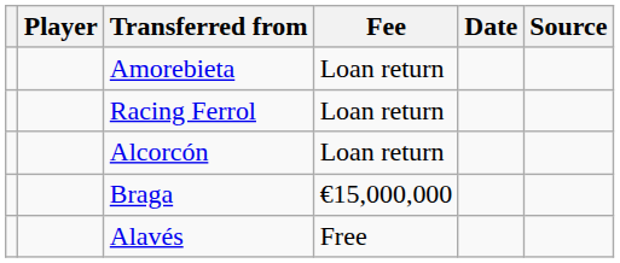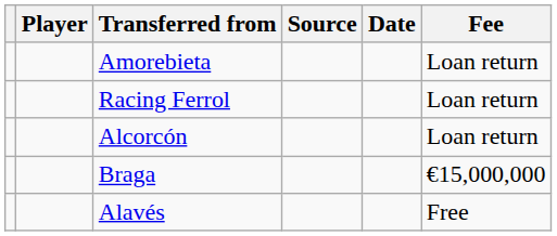 <table class="wikitable plainrowheaders sortable">
 <tr>
 <th></th>
 <th scope="col">Player</th>
 <th>Transferred from</th>
+<th scope="col">Source</th>
+<th scope="col">Date</th>
 <th style="width: 80px;">Fee</th>
-<th scope="col">Date</th>
-<th scope="col">Source</th>
 </tr>
 <tr>
 <td align="center"></td>
 <td></td>
 <td> <a href='#'>Amorebieta</a></td>
-<td>Loan return</td>
 <td></td>
 <td></td>
+<td>Loan return</td>
 </tr>
 <tr>
 <td align="center"></td>
 <td></td>
 <td> <a href='#'>Racing Ferrol</a></td>
-<td>Loan return</td>
 <td></td>
 <td></td>
+<td>Loan return</td>
 </tr>
 <tr>
 <td align="center"></td>
 <td></td>
 <td> <a href='#'>Alcorcón</a></td>
-<td>Loan return</td>
 <td></td>
 <td></td>
+<td>Loan return</td>
 </tr>
 <tr>
 <td align="center"></td>
 <td></td>
 <td> <a href='#'>Braga</a></td>
-<td>€15,000,000</td>
 <td></td>
 <td></td>
+<td>€15,000,000</td>
 </tr>
 <tr>
 <td align="center"></td>
 <td></td>
 <td> <a href='#'>Alavés</a></td>
-<td>Free</td>
 <td></td>
 <td></td>
+<td>Free</td>
 </tr>
 </table>
